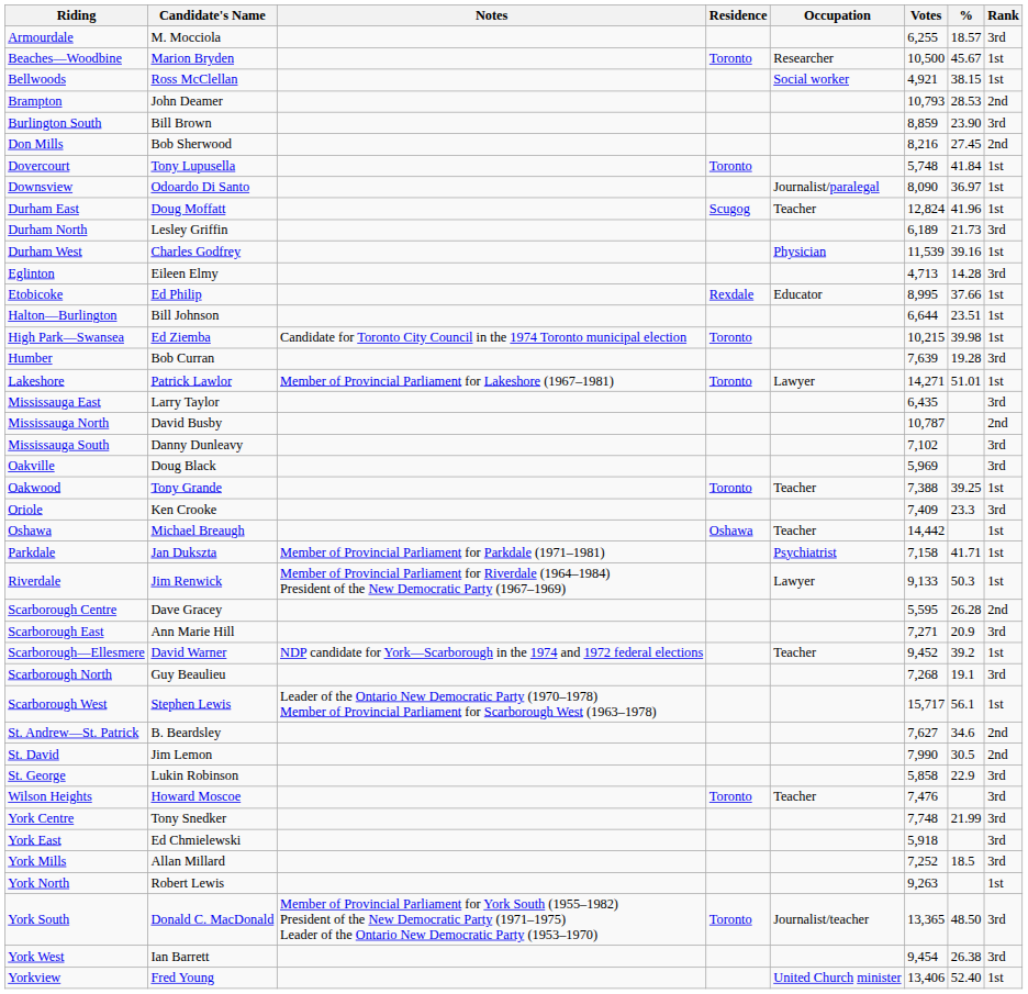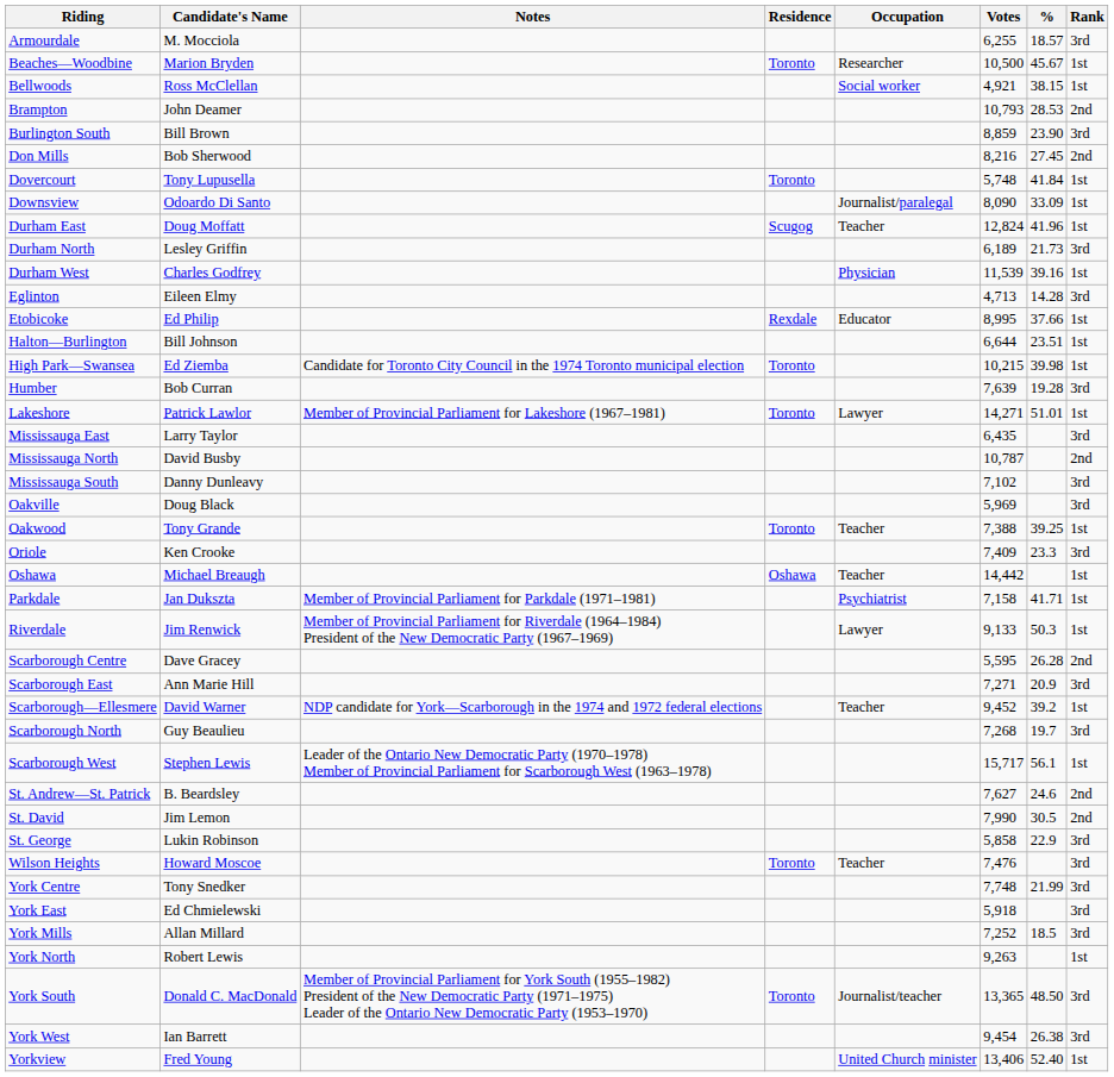 <table class="wikitable sortable">
 <tr>
 <th>Riding<br></th>
 <th>Candidate's Name</th>
 <th>Notes</th>
 <th>Residence</th>
 <th>Occupation</th>
 <th>Votes</th>
 <th>%</th>
 <th>Rank</th>
 </tr>
 <tr>
 <td><a href='#'>Armourdale</a></td>
 <td>M. Mocciola</td>
 <td></td>
 <td></td>
 <td></td>
 <td>6,255</td>
 <td>18.57</td>
 <td>3rd</td>
 </tr>
 <tr>
 <td><a href='#'>Beaches—Woodbine</a></td>
 <td><a href='#'>Marion Bryden</a></td>
 <td></td>
 <td><a href='#'>Toronto</a></td>
 <td>Researcher</td>
 <td>10,500</td>
 <td>45.67</td>
 <td>1st</td>
 </tr>
 <tr>
 <td><a href='#'>Bellwoods</a></td>
 <td><a href='#'>Ross McClellan</a></td>
 <td></td>
 <td></td>
 <td><a href='#'>Social worker</a></td>
 <td>4,921</td>
 <td>38.15</td>
 <td>1st</td>
 </tr>
 <tr>
 <td><a href='#'>Brampton</a></td>
 <td>John Deamer</td>
 <td></td>
 <td></td>
 <td></td>
 <td>10,793</td>
 <td>28.53</td>
 <td>2nd</td>
 </tr>
 <tr>
 <td><a href='#'>Burlington South</a></td>
 <td>Bill Brown</td>
 <td></td>
 <td></td>
 <td></td>
 <td>8,859</td>
 <td>23.90</td>
 <td>3rd</td>
 </tr>
 <tr>
 <td><a href='#'>Don Mills</a></td>
 <td>Bob Sherwood</td>
 <td></td>
 <td></td>
 <td></td>
 <td>8,216</td>
 <td>27.45</td>
 <td>2nd</td>
 </tr>
 <tr>
 <td><a href='#'>Dovercourt</a></td>
 <td><a href='#'>Tony Lupusella</a></td>
 <td></td>
 <td><a href='#'>Toronto</a></td>
 <td></td>
 <td>5,748</td>
 <td>41.84</td>
 <td>1st</td>
 </tr>
 <tr>
 <td><a href='#'>Downsview</a></td>
 <td><a href='#'>Odoardo Di Santo</a></td>
 <td></td>
 <td></td>
 <td>Journalist/<a href='#'>paralegal</a></td>
 <td>8,090</td>
-<td>36.97</td>
+<td>33.09</td>
 <td>1st</td>
 </tr>
 <tr>
 <td><a href='#'>Durham East</a></td>
 <td><a href='#'>Doug Moffatt</a></td>
 <td></td>
 <td><a href='#'>Scugog</a></td>
 <td>Teacher</td>
 <td>12,824</td>
 <td>41.96</td>
 <td>1st</td>
 </tr>
 <tr>
 <td><a href='#'>Durham North</a></td>
 <td>Lesley Griffin</td>
 <td></td>
 <td></td>
 <td></td>
 <td>6,189</td>
 <td>21.73</td>
 <td>3rd</td>
 </tr>
 <tr>
 <td><a href='#'>Durham West</a></td>
 <td><a href='#'>Charles Godfrey</a></td>
 <td></td>
 <td></td>
 <td><a href='#'>Physician</a></td>
 <td>11,539</td>
 <td>39.16</td>
 <td>1st</td>
 </tr>
 <tr>
 <td><a href='#'>Eglinton</a></td>
 <td>Eileen Elmy</td>
 <td></td>
 <td></td>
 <td></td>
 <td>4,713</td>
 <td>14.28</td>
 <td>3rd</td>
 </tr>
 <tr>
 <td><a href='#'>Etobicoke</a></td>
 <td><a href='#'>Ed Philip</a></td>
 <td></td>
 <td><a href='#'>Rexdale</a></td>
 <td>Educator</td>
 <td>8,995</td>
 <td>37.66</td>
 <td>1st</td>
 </tr>
 <tr>
 <td><a href='#'>Halton—Burlington</a></td>
 <td>Bill Johnson</td>
 <td></td>
 <td></td>
 <td></td>
 <td>6,644</td>
 <td>23.51</td>
 <td>1st</td>
 </tr>
 <tr>
 <td><a href='#'>High Park—Swansea</a></td>
 <td><a href='#'>Ed Ziemba</a></td>
 <td>Candidate for <a href='#'>Toronto City Council</a> in the <a href='#'>1974 Toronto municipal election</a></td>
 <td><a href='#'>Toronto</a></td>
 <td></td>
 <td>10,215</td>
 <td>39.98</td>
 <td>1st</td>
 </tr>
 <tr>
 <td><a href='#'>Humber</a></td>
 <td>Bob Curran</td>
 <td></td>
 <td></td>
 <td></td>
 <td>7,639</td>
 <td>19.28</td>
 <td>3rd</td>
 </tr>
 <tr>
 <td><a href='#'>Lakeshore</a></td>
 <td><a href='#'>Patrick Lawlor</a></td>
 <td><a href='#'>Member of Provincial Parliament</a> for <a href='#'>Lakeshore</a> (1967–1981)</td>
 <td><a href='#'>Toronto</a></td>
 <td>Lawyer</td>
 <td>14,271</td>
 <td>51.01</td>
 <td>1st</td>
 </tr>
 <tr>
 <td><a href='#'>Mississauga East</a></td>
 <td>Larry Taylor</td>
 <td></td>
 <td></td>
 <td></td>
 <td>6,435</td>
 <td></td>
 <td>3rd</td>
 </tr>
 <tr>
 <td><a href='#'>Mississauga North</a></td>
 <td>David Busby</td>
 <td></td>
 <td></td>
 <td></td>
 <td>10,787</td>
 <td></td>
 <td>2nd</td>
 </tr>
 <tr>
 <td><a href='#'>Mississauga South</a></td>
 <td>Danny Dunleavy</td>
 <td></td>
 <td></td>
 <td></td>
 <td>7,102</td>
 <td></td>
 <td>3rd</td>
 </tr>
 <tr>
 <td><a href='#'>Oakville</a></td>
 <td>Doug Black</td>
 <td></td>
 <td></td>
 <td></td>
 <td>5,969</td>
 <td></td>
 <td>3rd</td>
 </tr>
 <tr>
 <td><a href='#'>Oakwood</a></td>
 <td><a href='#'>Tony Grande</a></td>
 <td></td>
 <td><a href='#'>Toronto</a></td>
 <td>Teacher</td>
 <td>7,388</td>
 <td>39.25</td>
 <td>1st</td>
 </tr>
 <tr>
 <td><a href='#'>Oriole</a></td>
 <td>Ken Crooke</td>
 <td></td>
 <td></td>
 <td></td>
 <td>7,409</td>
 <td>23.3</td>
 <td>3rd</td>
 </tr>
 <tr>
 <td><a href='#'>Oshawa</a></td>
 <td><a href='#'>Michael Breaugh</a></td>
 <td></td>
 <td><a href='#'>Oshawa</a></td>
 <td>Teacher</td>
 <td>14,442</td>
 <td></td>
 <td>1st</td>
 </tr>
 <tr>
 <td><a href='#'>Parkdale</a></td>
 <td><a href='#'>Jan Dukszta</a></td>
 <td><a href='#'>Member of Provincial Parliament</a> for <a href='#'>Parkdale</a> (1971–1981)</td>
 <td></td>
 <td><a href='#'>Psychiatrist</a></td>
 <td>7,158</td>
 <td>41.71</td>
 <td>1st</td>
 </tr>
 <tr>
 <td><a href='#'>Riverdale</a></td>
 <td><a href='#'>Jim Renwick</a></td>
 <td><a href='#'>Member of Provincial Parliament</a> for <a href='#'>Riverdale</a> (1964–1984) <br> President of the <a href='#'>New Democratic Party</a> (1967–1969)</td>
 <td></td>
 <td>Lawyer</td>
 <td>9,133</td>
 <td>50.3</td>
 <td>1st</td>
 </tr>
 <tr>
 <td><a href='#'>Scarborough Centre</a></td>
 <td>Dave Gracey</td>
 <td></td>
 <td></td>
 <td></td>
 <td>5,595</td>
 <td>26.28</td>
 <td>2nd</td>
 </tr>
 <tr>
 <td><a href='#'>Scarborough East</a></td>
 <td>Ann Marie Hill</td>
 <td></td>
 <td></td>
 <td></td>
 <td>7,271</td>
 <td>20.9</td>
 <td>3rd</td>
 </tr>
 <tr>
 <td><a href='#'>Scarborough—Ellesmere</a></td>
 <td><a href='#'>David Warner</a></td>
 <td><a href='#'>NDP</a> candidate for <a href='#'>York—Scarborough</a> in the <a href='#'>1974</a> and <a href='#'>1972 federal elections</a></td>
 <td></td>
 <td>Teacher</td>
 <td>9,452</td>
 <td>39.2</td>
 <td>1st</td>
 </tr>
 <tr>
 <td><a href='#'>Scarborough North</a></td>
 <td>Guy Beaulieu</td>
 <td></td>
 <td></td>
 <td></td>
 <td>7,268</td>
-<td>19.1</td>
+<td>19.7</td>
 <td>3rd</td>
 </tr>
 <tr>
 <td><a href='#'>Scarborough West</a></td>
 <td><a href='#'>Stephen Lewis</a></td>
 <td>Leader of the <a href='#'>Ontario New Democratic Party</a> (1970–1978) <br> <a href='#'>Member of Provincial Parliament</a> for <a href='#'>Scarborough West</a> (1963–1978)</td>
 <td></td>
 <td></td>
 <td>15,717</td>
 <td>56.1</td>
 <td>1st</td>
 </tr>
 <tr>
 <td><a href='#'>St. Andrew—St. Patrick</a></td>
 <td>B. Beardsley</td>
 <td></td>
 <td></td>
 <td></td>
 <td>7,627</td>
-<td>34.6</td>
+<td>24.6</td>
 <td>2nd</td>
 </tr>
 <tr>
 <td><a href='#'>St. David</a></td>
 <td>Jim Lemon</td>
 <td></td>
 <td></td>
 <td></td>
 <td>7,990</td>
 <td>30.5</td>
 <td>2nd</td>
 </tr>
 <tr>
 <td><a href='#'>St. George</a></td>
 <td>Lukin Robinson</td>
 <td></td>
 <td></td>
 <td></td>
 <td>5,858</td>
 <td>22.9</td>
 <td>3rd</td>
 </tr>
 <tr>
 <td><a href='#'>Wilson Heights</a></td>
 <td><a href='#'>Howard Moscoe</a></td>
 <td></td>
 <td><a href='#'>Toronto</a></td>
 <td>Teacher</td>
 <td>7,476</td>
 <td></td>
 <td>3rd</td>
 </tr>
 <tr>
 <td><a href='#'>York Centre</a></td>
 <td>Tony Snedker</td>
 <td></td>
 <td></td>
 <td></td>
 <td>7,748</td>
 <td>21.99</td>
 <td>3rd</td>
 </tr>
 <tr>
 <td><a href='#'>York East</a></td>
 <td>Ed Chmielewski</td>
 <td></td>
 <td></td>
 <td></td>
 <td>5,918</td>
 <td></td>
 <td>3rd</td>
 </tr>
 <tr>
 <td><a href='#'>York Mills</a></td>
 <td>Allan Millard</td>
 <td></td>
 <td></td>
 <td></td>
 <td>7,252</td>
 <td>18.5</td>
 <td>3rd</td>
 </tr>
 <tr>
 <td><a href='#'>York North</a></td>
 <td>Robert Lewis</td>
 <td></td>
 <td></td>
 <td></td>
 <td>9,263</td>
 <td></td>
 <td>1st</td>
 </tr>
 <tr>
 <td><a href='#'>York South</a></td>
 <td><a href='#'>Donald C. MacDonald</a></td>
 <td><a href='#'>Member of Provincial Parliament</a> for <a href='#'>York South</a> (1955–1982) <br> President of the <a href='#'>New Democratic Party</a> (1971–1975) <br> Leader of the <a href='#'>Ontario New Democratic Party</a> (1953–1970)</td>
 <td><a href='#'>Toronto</a></td>
 <td>Journalist/teacher</td>
 <td>13,365</td>
 <td>48.50</td>
 <td>3rd</td>
 </tr>
 <tr>
 <td><a href='#'>York West</a></td>
 <td>Ian Barrett</td>
 <td></td>
 <td></td>
 <td></td>
 <td>9,454</td>
 <td>26.38</td>
 <td>3rd</td>
 </tr>
 <tr>
 <td><a href='#'>Yorkview</a></td>
 <td><a href='#'>Fred Young</a></td>
 <td></td>
 <td></td>
 <td><a href='#'>United Church</a> <a href='#'>minister</a></td>
 <td>13,406</td>
 <td>52.40</td>
 <td>1st</td>
 </tr>
 </table>
